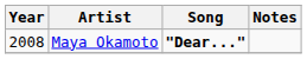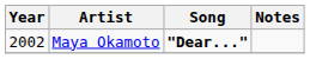 <table class="wikitable sortable">
 <tr>
 <th>Year</th>
 <th>Artist</th>
 <th>Song</th>
 <th class="unsortable">Notes</th>
 </tr>
 <tr>
-<td>2008</td>
+<td>2002</td>
 <td><a href='#'>Maya Okamoto</a></td>
 <td><strong>"Dear..."</strong></td>
 <td></td>
 </tr>
 <tr>
 </tr>
 </table>
